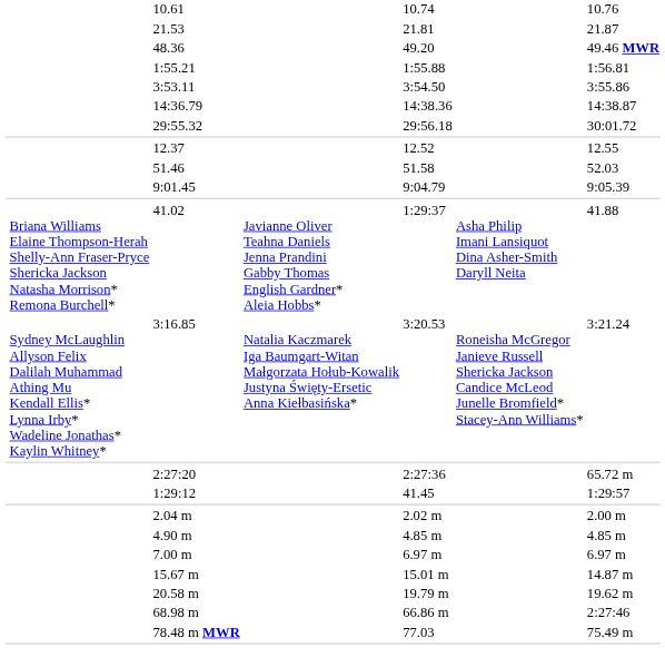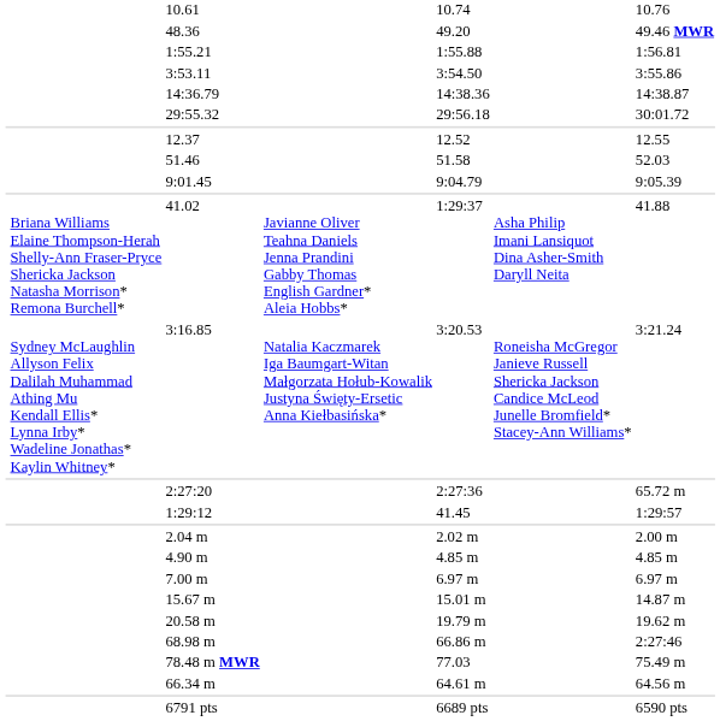 <table>
 <tr>
 <td></td>
 <td></td>
 <td>10.61 </td>
 <td></td>
 <td>10.74</td>
 <td></td>
 <td>10.76 </td>
-</tr>
-<tr>
-<td></td>
-<td></td>
-<td>21.53 <strong></strong></td>
-<td></td>
-<td>21.81 <strong></strong></td>
-<td></td>
-<td>21.87</td>
 </tr>
 <tr>
 <td></td>
 <td></td>
 <td>48.36 <strong></strong></td>
 <td></td>
 <td>49.20 <strong></strong></td>
 <td></td>
 <td>49.46  <strong><a href='#'>MWR</a></strong></td>
 </tr>
 <tr>
 <td></td>
 <td></td>
 <td>1:55.21 <strong></strong></td>
 <td></td>
 <td>1:55.88 <strong></strong></td>
 <td></td>
 <td>1:56.81 </td>
 </tr>
 <tr>
 <td></td>
 <td></td>
 <td>3:53.11 </td>
 <td></td>
 <td>3:54.50 <strong></strong></td>
 <td></td>
 <td>3:55.86</td>
 </tr>
 <tr>
 <td></td>
 <td></td>
 <td>14:36.79</td>
 <td></td>
 <td>14:38.36</td>
 <td></td>
 <td>14:38.87</td>
 </tr>
 <tr>
 <td></td>
 <td></td>
 <td>29:55.32</td>
 <td></td>
 <td>29:56.18</td>
 <td></td>
 <td>30:01.72</td>
 </tr>
 <tr bgcolor=#DDDDDD>
 <td colspan=7></td>
 </tr>
 <tr>
 <td></td>
 <td></td>
 <td>12.37</td>
 <td></td>
 <td>12.52</td>
 <td></td>
 <td>12.55</td>
 </tr>
 <tr>
 <td></td>
 <td></td>
 <td>51.46 <strong></strong></td>
 <td></td>
 <td>51.58 </td>
 <td></td>
 <td>52.03 <strong></strong></td>
 </tr>
 <tr>
 <td></td>
 <td></td>
 <td>9:01.45 <strong></strong></td>
 <td></td>
 <td>9:04.79 </td>
 <td></td>
 <td>9:05.39</td>
 </tr>
 <tr bgcolor=#DDDDDD>
 <td colspan=7></td>
 </tr>
 <tr valign="top">
 <td></td>
 <td><br><a href='#'>Briana Williams</a><br><a href='#'>Elaine Thompson-Herah</a><br><a href='#'>Shelly-Ann Fraser-Pryce</a><br><a href='#'>Shericka Jackson</a><br><a href='#'>Natasha Morrison</a>*<br><a href='#'>Remona Burchell</a>*</td>
 <td>41.02 <strong></strong></td>
 <td><br><a href='#'>Javianne Oliver</a><br><a href='#'>Teahna Daniels</a><br><a href='#'>Jenna Prandini</a><br><a href='#'>Gabby Thomas</a><br><a href='#'>English Gardner</a>*<br><a href='#'>Aleia Hobbs</a>*</td>
 <td>1:29:37</td>
 <td><br><a href='#'>Asha Philip</a><br><a href='#'>Imani Lansiquot</a><br><a href='#'>Dina Asher-Smith</a><br><a href='#'>Daryll Neita</a></td>
 <td>41.88</td>
 </tr>
 <tr valign="top">
 <td></td>
 <td><br><a href='#'>Sydney McLaughlin</a><br><a href='#'>Allyson Felix</a><br><a href='#'>Dalilah Muhammad</a><br><a href='#'>Athing Mu</a><br><a href='#'>Kendall Ellis</a>*<br><a href='#'>Lynna Irby</a>*<br><a href='#'>Wadeline Jonathas</a>*<br><a href='#'>Kaylin Whitney</a>*</td>
 <td>3:16.85 </td>
 <td><br><a href='#'>Natalia Kaczmarek</a><br><a href='#'>Iga Baumgart-Witan</a><br><a href='#'>Małgorzata Hołub-Kowalik</a><br><a href='#'>Justyna Święty-Ersetic</a><br><a href='#'>Anna Kiełbasińska</a>*</td>
 <td>3:20.53 <strong></strong></td>
 <td><br><a href='#'>Roneisha McGregor</a><br><a href='#'>Janieve Russell</a><br><a href='#'>Shericka Jackson</a><br><a href='#'>Candice McLeod</a><br><a href='#'>Junelle Bromfield</a>*<br><a href='#'>Stacey-Ann Williams</a>*</td>
 <td>3:21.24 </td>
 </tr>
 <tr bgcolor=#DDDDDD>
 <td colspan=7></td>
 </tr>
 <tr>
 <td></td>
 <td></td>
 <td>2:27:20 </td>
 <td></td>
 <td>2:27:36 </td>
 <td></td>
 <td>65.72 m</td>
 </tr>
 <tr>
 <td></td>
 <td></td>
 <td>1:29:12</td>
 <td></td>
 <td>41.45 </td>
 <td></td>
 <td>1:29:57</td>
 </tr>
 <tr bgcolor=#DDDDDD>
 <td colspan=7></td>
 </tr>
 <tr>
 <td></td>
 <td></td>
 <td>2.04 m </td>
 <td></td>
 <td>2.02 m <strong></strong></td>
 <td></td>
 <td>2.00 m</td>
 </tr>
 <tr>
 <td></td>
 <td></td>
 <td>4.90 m</td>
 <td></td>
 <td>4.85 m</td>
 <td></td>
 <td>4.85 m</td>
 </tr>
 <tr>
 <td></td>
 <td></td>
 <td>7.00 m </td>
 <td></td>
 <td>6.97 m</td>
 <td></td>
 <td>6.97 m</td>
 </tr>
 <tr>
 <td></td>
 <td></td>
 <td>15.67 m </td>
 <td></td>
 <td>15.01 m <strong></strong></td>
 <td></td>
 <td>14.87 m <strong></strong></td>
 </tr>
 <tr>
 <td></td>
 <td></td>
 <td>20.58 m </td>
 <td></td>
 <td>19.79 m</td>
 <td></td>
 <td>19.62 m</td>
 </tr>
 <tr>
 <td></td>
 <td></td>
 <td>68.98 m</td>
 <td></td>
 <td>66.86 m </td>
 <td></td>
 <td>2:27:46 </td>
 </tr>
 <tr>
 <td></td>
 <td></td>
 <td>78.48 m  <strong><a href='#'>MWR</a></strong></td>
 <td></td>
 <td>77.03 </td>
 <td></td>
 <td>75.49 m </td>
 </tr>
+<tr>
+<td></td>
+<td></td>
+<td>66.34 m </td>
+<td></td>
+<td>64.61 m</td>
+<td></td>
+<td>64.56 m </td>
+</tr>
 <tr bgcolor=#DDDDDD>
 <td colspan=7></td>
 </tr>
+<tr>
+<td></td>
+<td></td>
+<td>6791 pts </td>
+<td></td>
+<td>6689 pts <strong></strong></td>
+<td></td>
+<td>6590 pts </td>
+</tr>
 </table>
